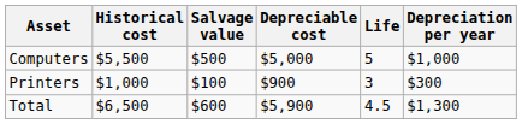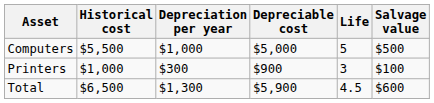 <table class="wikitable">
 <tr>
 <th>Asset</th>
 <th>Historical <br>cost</th>
-<th>Salvage <br>value</th>
+<th>Depreciation <br>per year</th>
 <th>Depreciable <br>cost</th>
 <th>Life</th>
-<th>Depreciation <br>per year</th>
+<th>Salvage <br>value</th>
 </tr>
 <tr>
 <td>Computers</td>
 <td>$5,500</td>
-<td>$500</td>
+<td>$1,000</td>
 <td>$5,000</td>
 <td>5</td>
-<td>$1,000</td>
+<td>$500</td>
 </tr>
 <tr>
 <td>Printers</td>
 <td>$1,000</td>
-<td>$100</td>
+<td>$300</td>
 <td>$900</td>
 <td>3</td>
-<td>$300</td>
+<td>$100</td>
 </tr>
 <tr>
 <td>Total</td>
 <td>$6,500</td>
-<td>$600</td>
+<td>$1,300</td>
 <td>$5,900</td>
 <td>4.5</td>
-<td>$1,300</td>
+<td>$600</td>
 </tr>
 </table>
